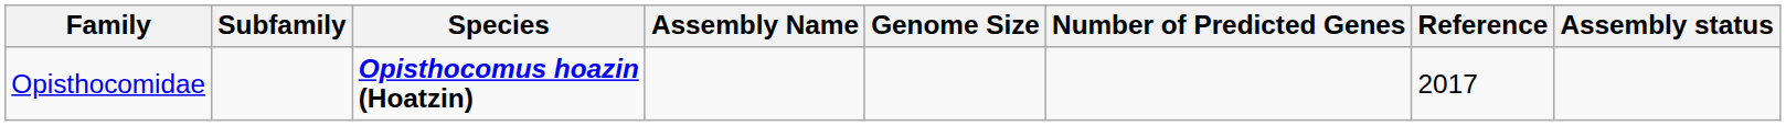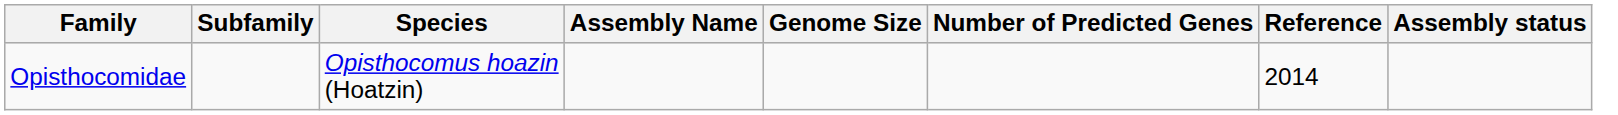 <table class="wikitable sortable">
 <tr>
 <th>Family</th>
 <th>Subfamily</th>
 <th>Species</th>
 <th>Assembly Name</th>
 <th>Genome Size</th>
 <th>Number of Predicted Genes</th>
 <th>Reference</th>
 <th>Assembly status</th>
 </tr>
 <tr>
 <td><a href='#'>Opisthocomidae</a></td>
 <td></td>
-<td><strong><em><a href='#'>Opisthocomus hoazin</a></em><br>(Hoatzin)</strong></td>
+<td><em><a href='#'>Opisthocomus hoazin</a></em><br>(Hoatzin)</td>
 <td></td>
 <td></td>
 <td></td>
-<td>2017</td>
+<td>2014</td>
 <td></td>
 </tr>
 </table>
